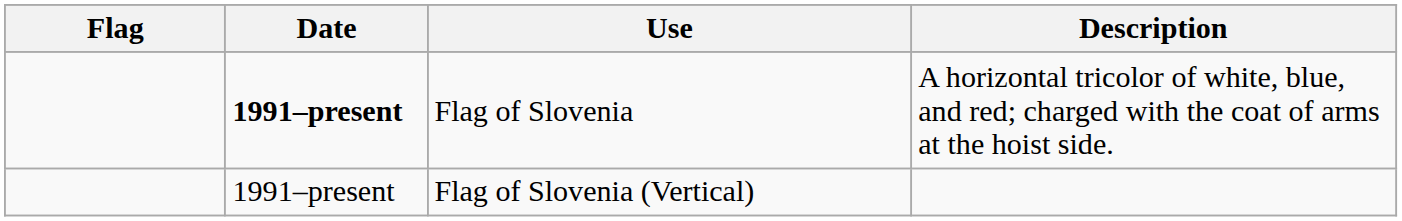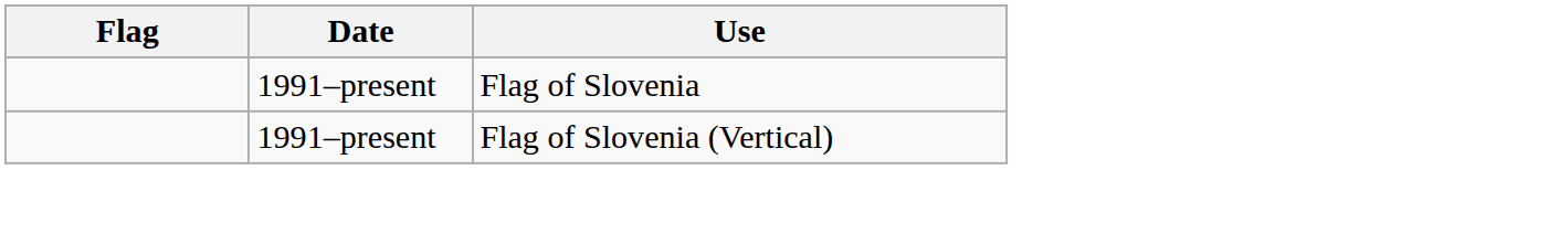 <table class="wikitable">
 <tr>
 <th style="width:110px;">Flag</th>
 <th style="width:100px;">Date</th>
 <th style="width:250px;">Use</th>
-<th style="width:250px;">Description</th>
 </tr>
 <tr>
 <td></td>
-<td><strong>1991–present</strong></td>
+<td>1991–present</td>
 <td>Flag of Slovenia</td>
-<td>A horizontal tricolor of white, blue, and red; charged with the coat of arms at the hoist side.</td>
 </tr>
 <tr>
 <td></td>
 <td>1991–present</td>
 <td>Flag of Slovenia (Vertical)</td>
-<td></td>
 </tr>
 </table>
